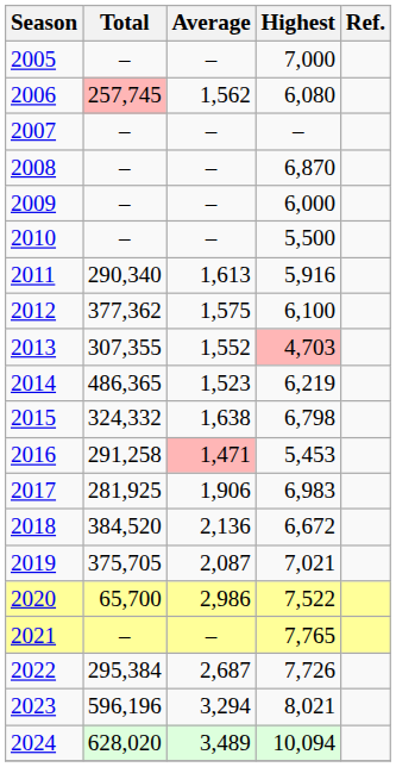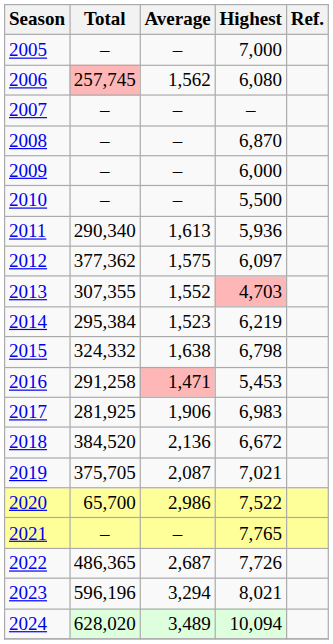 <table class="wikitable sortable">
 <tr>
 <th scope=col>Season</th>
 <th scope=col>Total</th>
 <th scope=col>Average</th>
 <th scope=col>Highest</th>
 <th scope=col>Ref.</th>
 </tr>
 <tr>
 <td><a href='#'>2005</a></td>
 <td align=center>–</td>
 <td align=center>–</td>
 <td align=right>7,000</td>
 <td></td>
 </tr>
 <tr>
 <td><a href='#'>2006</a></td>
 <td align=right style="background:#ffb6b6;">257,745</td>
 <td align=right>1,562</td>
 <td align=right>6,080</td>
 <td></td>
 </tr>
 <tr>
 <td><a href='#'>2007</a></td>
 <td align=center>–</td>
 <td align=center>–</td>
 <td align=center>–</td>
 </tr>
 <tr>
 <td><a href='#'>2008</a></td>
 <td align=center>–</td>
 <td align=center>–</td>
 <td align=right>6,870</td>
 <td></td>
 </tr>
 <tr>
 <td><a href='#'>2009</a></td>
 <td align=center>–</td>
 <td align=center>–</td>
 <td align=right>6,000</td>
 <td></td>
 </tr>
 <tr>
 <td><a href='#'>2010</a></td>
 <td align=center>–</td>
 <td align=center>–</td>
 <td align=right>5,500</td>
 <td></td>
 </tr>
 <tr>
 <td><a href='#'>2011</a></td>
 <td align=right>290,340</td>
 <td align=right>1,613</td>
-<td align=right>5,916</td>
+<td align=right>5,936</td>
 <td></td>
 </tr>
 <tr>
 <td><a href='#'>2012</a></td>
 <td align=right>377,362</td>
 <td align=right>1,575</td>
-<td align=right>6,100</td>
+<td align=right>6,097</td>
 <td></td>
 </tr>
 <tr>
 <td><a href='#'>2013</a></td>
 <td align=right>307,355</td>
 <td align=right>1,552</td>
 <td align=right style="background:#ffb6b6;">4,703</td>
 <td></td>
 </tr>
 <tr>
 <td><a href='#'>2014</a></td>
-<td align=right>486,365</td>
+<td align=right>295,384</td>
 <td align=right>1,523</td>
 <td align=right>6,219</td>
 <td></td>
 </tr>
 <tr>
 <td><a href='#'>2015</a></td>
 <td align=right>324,332</td>
 <td align=right>1,638</td>
 <td align=right>6,798</td>
 <td></td>
 </tr>
 <tr>
 <td><a href='#'>2016</a></td>
 <td align=right>291,258</td>
 <td align=right style="background:#ffb6b6;">1,471</td>
 <td align=right>5,453</td>
 <td></td>
 </tr>
 <tr>
 <td><a href='#'>2017</a></td>
 <td align=right>281,925</td>
 <td align=right>1,906</td>
 <td align=right>6,983</td>
 <td></td>
 </tr>
 <tr>
 <td><a href='#'>2018</a></td>
 <td align=right>384,520</td>
 <td align=right>2,136</td>
 <td align=right>6,672</td>
 <td></td>
 </tr>
 <tr>
 <td><a href='#'>2019</a></td>
 <td align=right>375,705</td>
 <td align=right>2,087</td>
 <td align=right>7,021</td>
 <td></td>
 </tr>
 <tr style="background:#ff9;"|>
 <td><a href='#'>2020</a></td>
 <td align=right>65,700</td>
 <td align=right>2,986</td>
 <td align=right>7,522</td>
 <td></td>
 </tr>
 <tr style="background:#ff9;"|>
 <td><a href='#'>2021</a></td>
 <td align=center>–</td>
 <td align=center>–</td>
 <td align=right>7,765</td>
 <td></td>
 </tr>
 <tr>
 <td><a href='#'>2022</a></td>
-<td align=right>295,384</td>
+<td align=right>486,365</td>
 <td align=right>2,687</td>
 <td align=right>7,726</td>
 <td></td>
 </tr>
 <tr>
 <td><a href='#'>2023</a></td>
 <td align=right>596,196</td>
 <td align=right>3,294</td>
 <td align=right>8,021</td>
 <td></td>
 </tr>
 <tr>
 <td><a href='#'>2024</a></td>
 <td align=right style="background:#dfd;">628,020</td>
 <td align=right style="background:#dfd;">3,489</td>
 <td align=right style="background:#dfd;">10,094</td>
 <td></td>
 </tr>
 <tr>
 </tr>
 </table>
